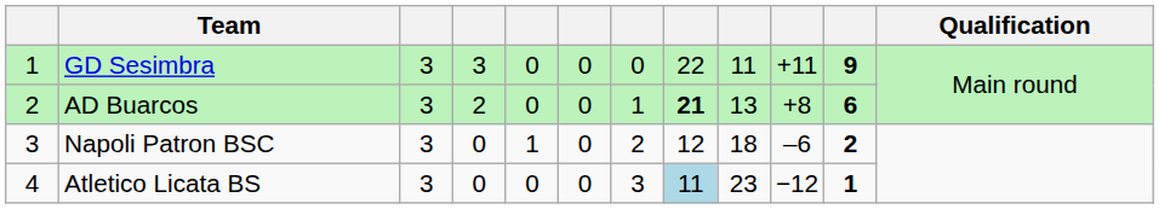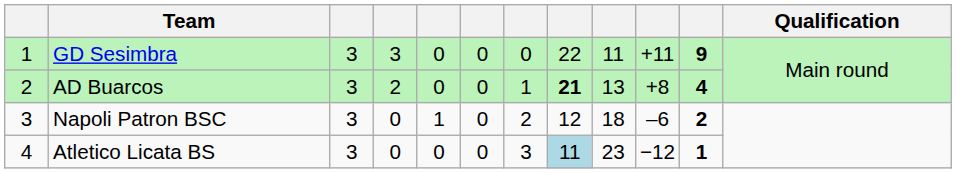 <table class="wikitable" style="font-size: 95%">
 <tr>
 <th width="25"></th>
 <th width="200">Team</th>
 <th width="25"></th>
 <th width="25"></th>
 <th width="25"></th>
 <th width="25"></th>
 <th width="25"></th>
 <th width="25"></th>
 <th width="25"></th>
 <th width="25"></th>
 <th width="25"></th>
 <th width="160">Qualification</th>
 </tr>
 <tr align=center bgcolor=#bbf3bb>
 <td>1</td>
 <td align=left> <a href='#'>GD Sesimbra</a></td>
 <td>3</td>
 <td>3</td>
 <td>0</td>
 <td>0</td>
 <td>0</td>
 <td>22</td>
 <td>11</td>
 <td>+11</td>
 <td><strong>9</strong></td>
 <td rowspan=2>Main round</td>
 </tr>
 <tr align=center bgcolor=#bbf3bb>
 <td>2</td>
 <td align=left> AD Buarcos</td>
 <td>3</td>
 <td>2</td>
 <td>0</td>
 <td>0</td>
 <td>1</td>
 <td><strong>21</strong></td>
 <td>13</td>
 <td>+8</td>
-<td><strong>6</strong></td>
+<td><strong>4</strong></td>
 </tr>
 <tr align=center>
 <td>3</td>
 <td align=left> Napoli Patron BSC</td>
 <td>3</td>
 <td>0</td>
 <td>1</td>
 <td>0</td>
 <td>2</td>
 <td>12</td>
 <td>18</td>
 <td>–6</td>
 <td><strong>2</strong></td>
 <td rowspan=2></td>
 </tr>
 <tr align=center>
 <td>4</td>
 <td align=left> Atletico Licata BS</td>
 <td>3</td>
 <td>0</td>
 <td>0</td>
 <td>0</td>
 <td>3</td>
 <td style="background: lightblue;">11</td>
 <td>23</td>
 <td>−12</td>
 <td><strong>1</strong></td>
 </tr>
 </table>
